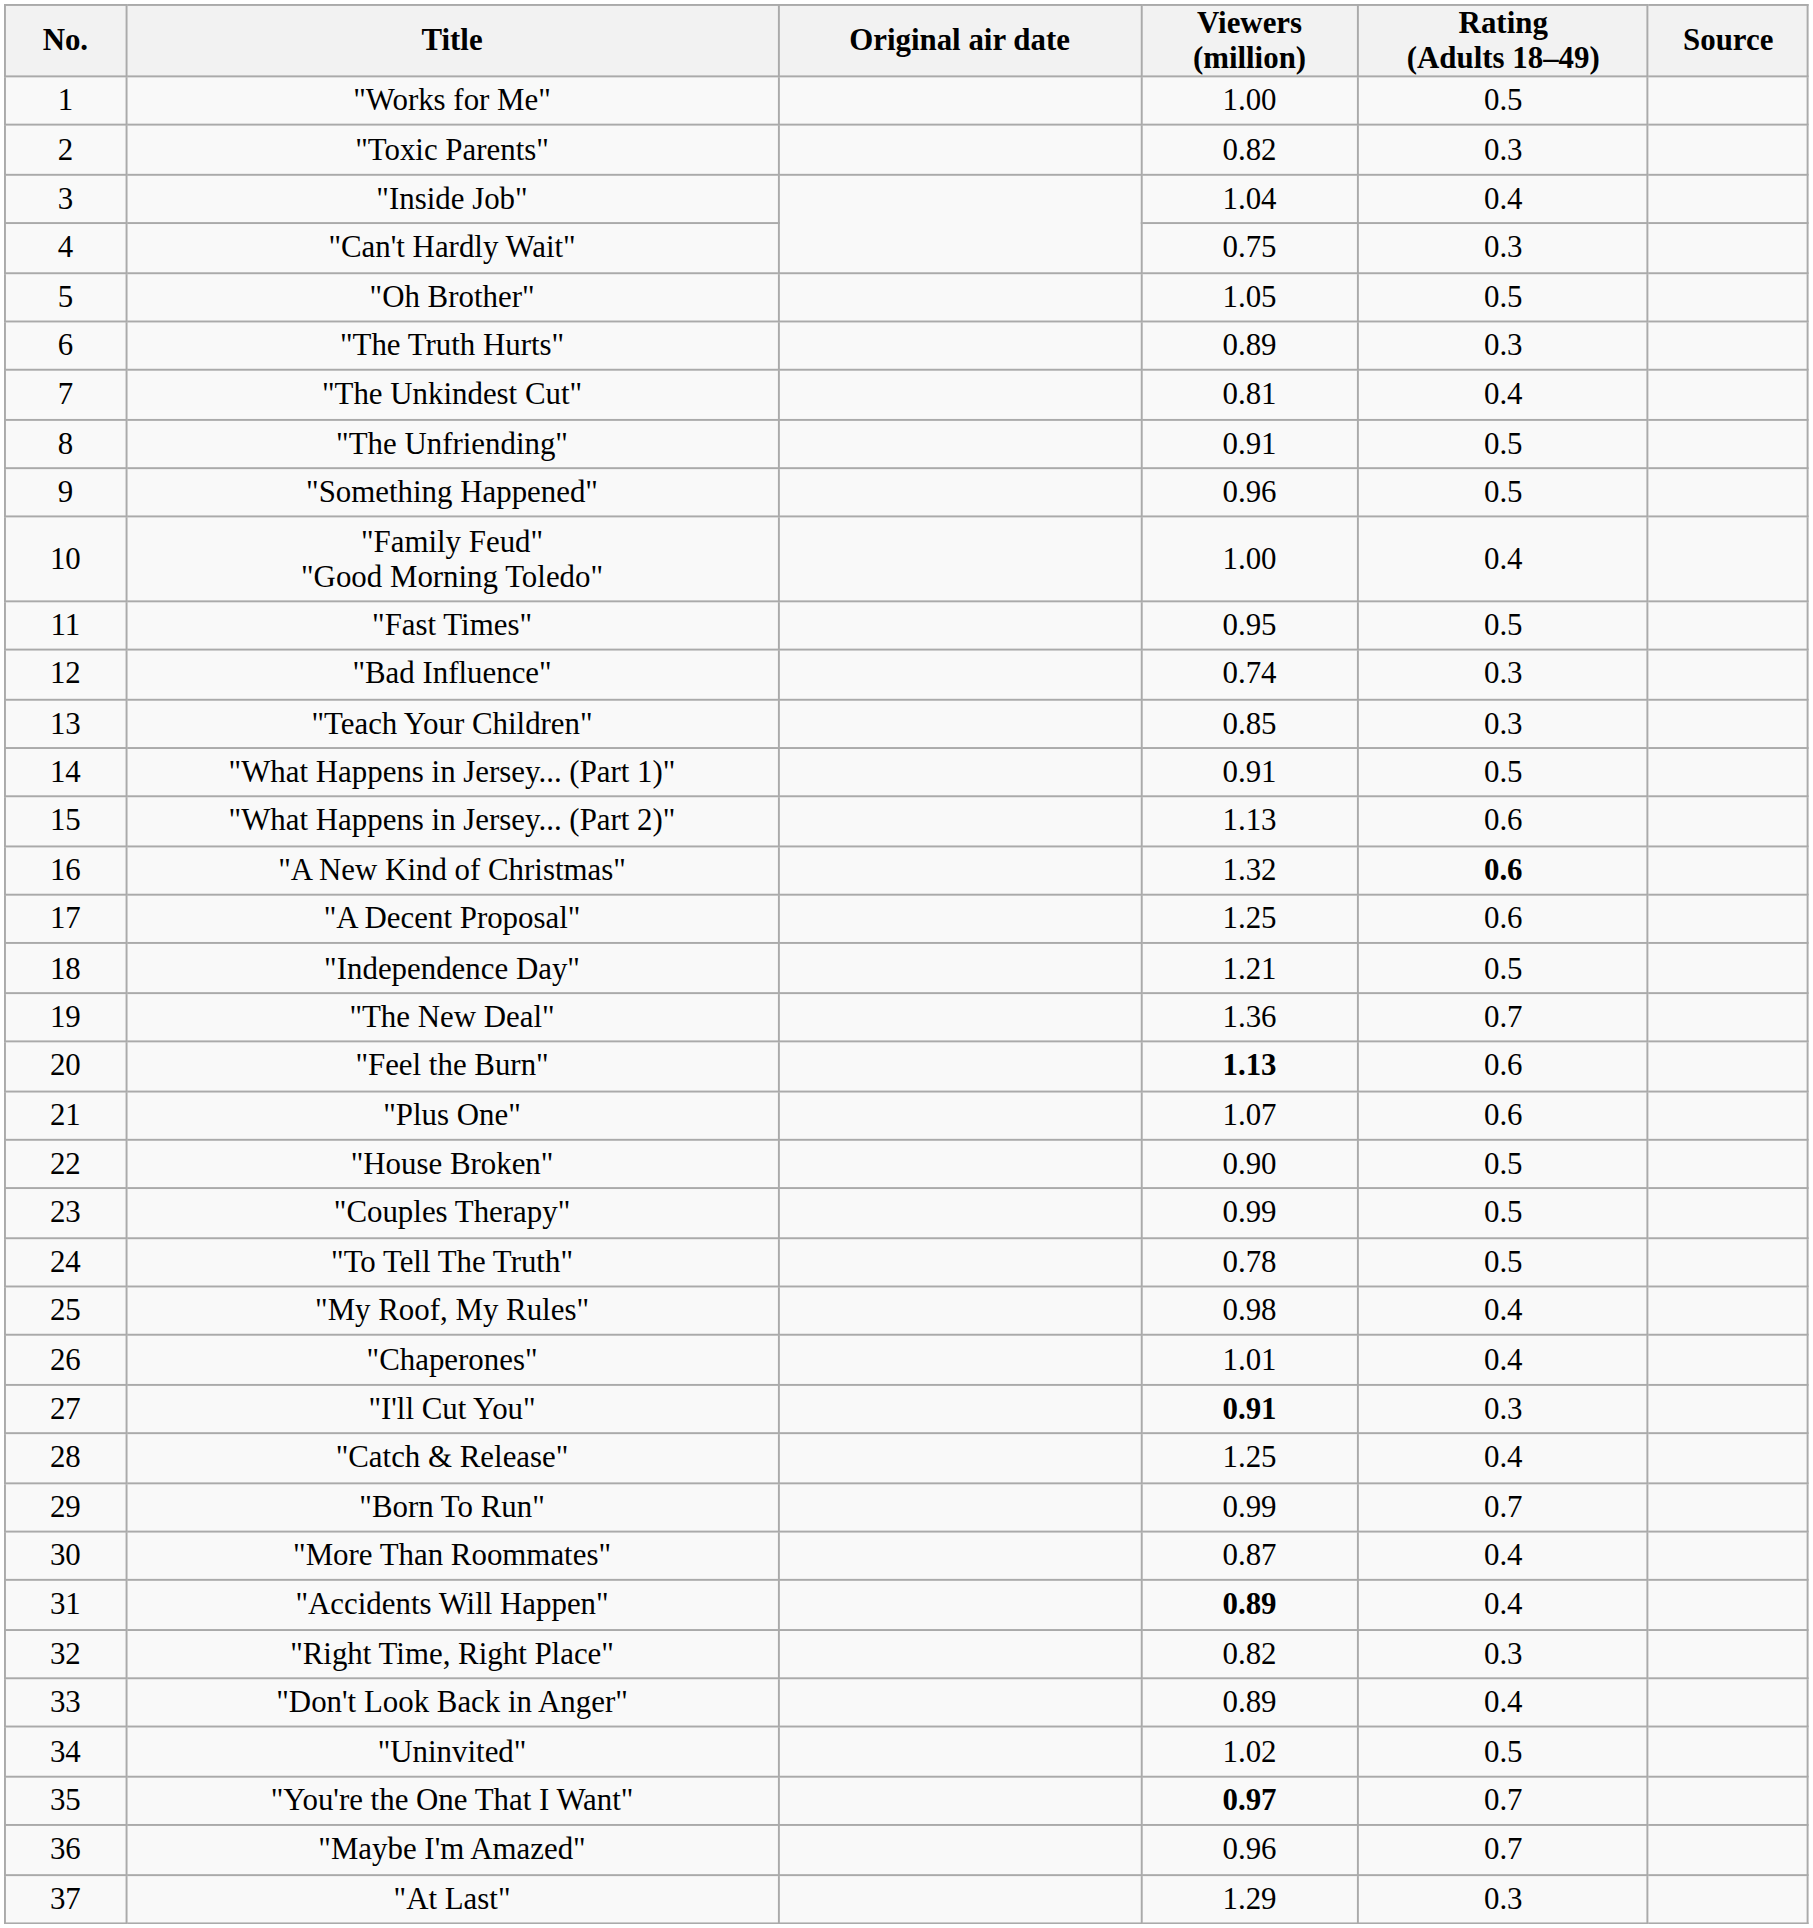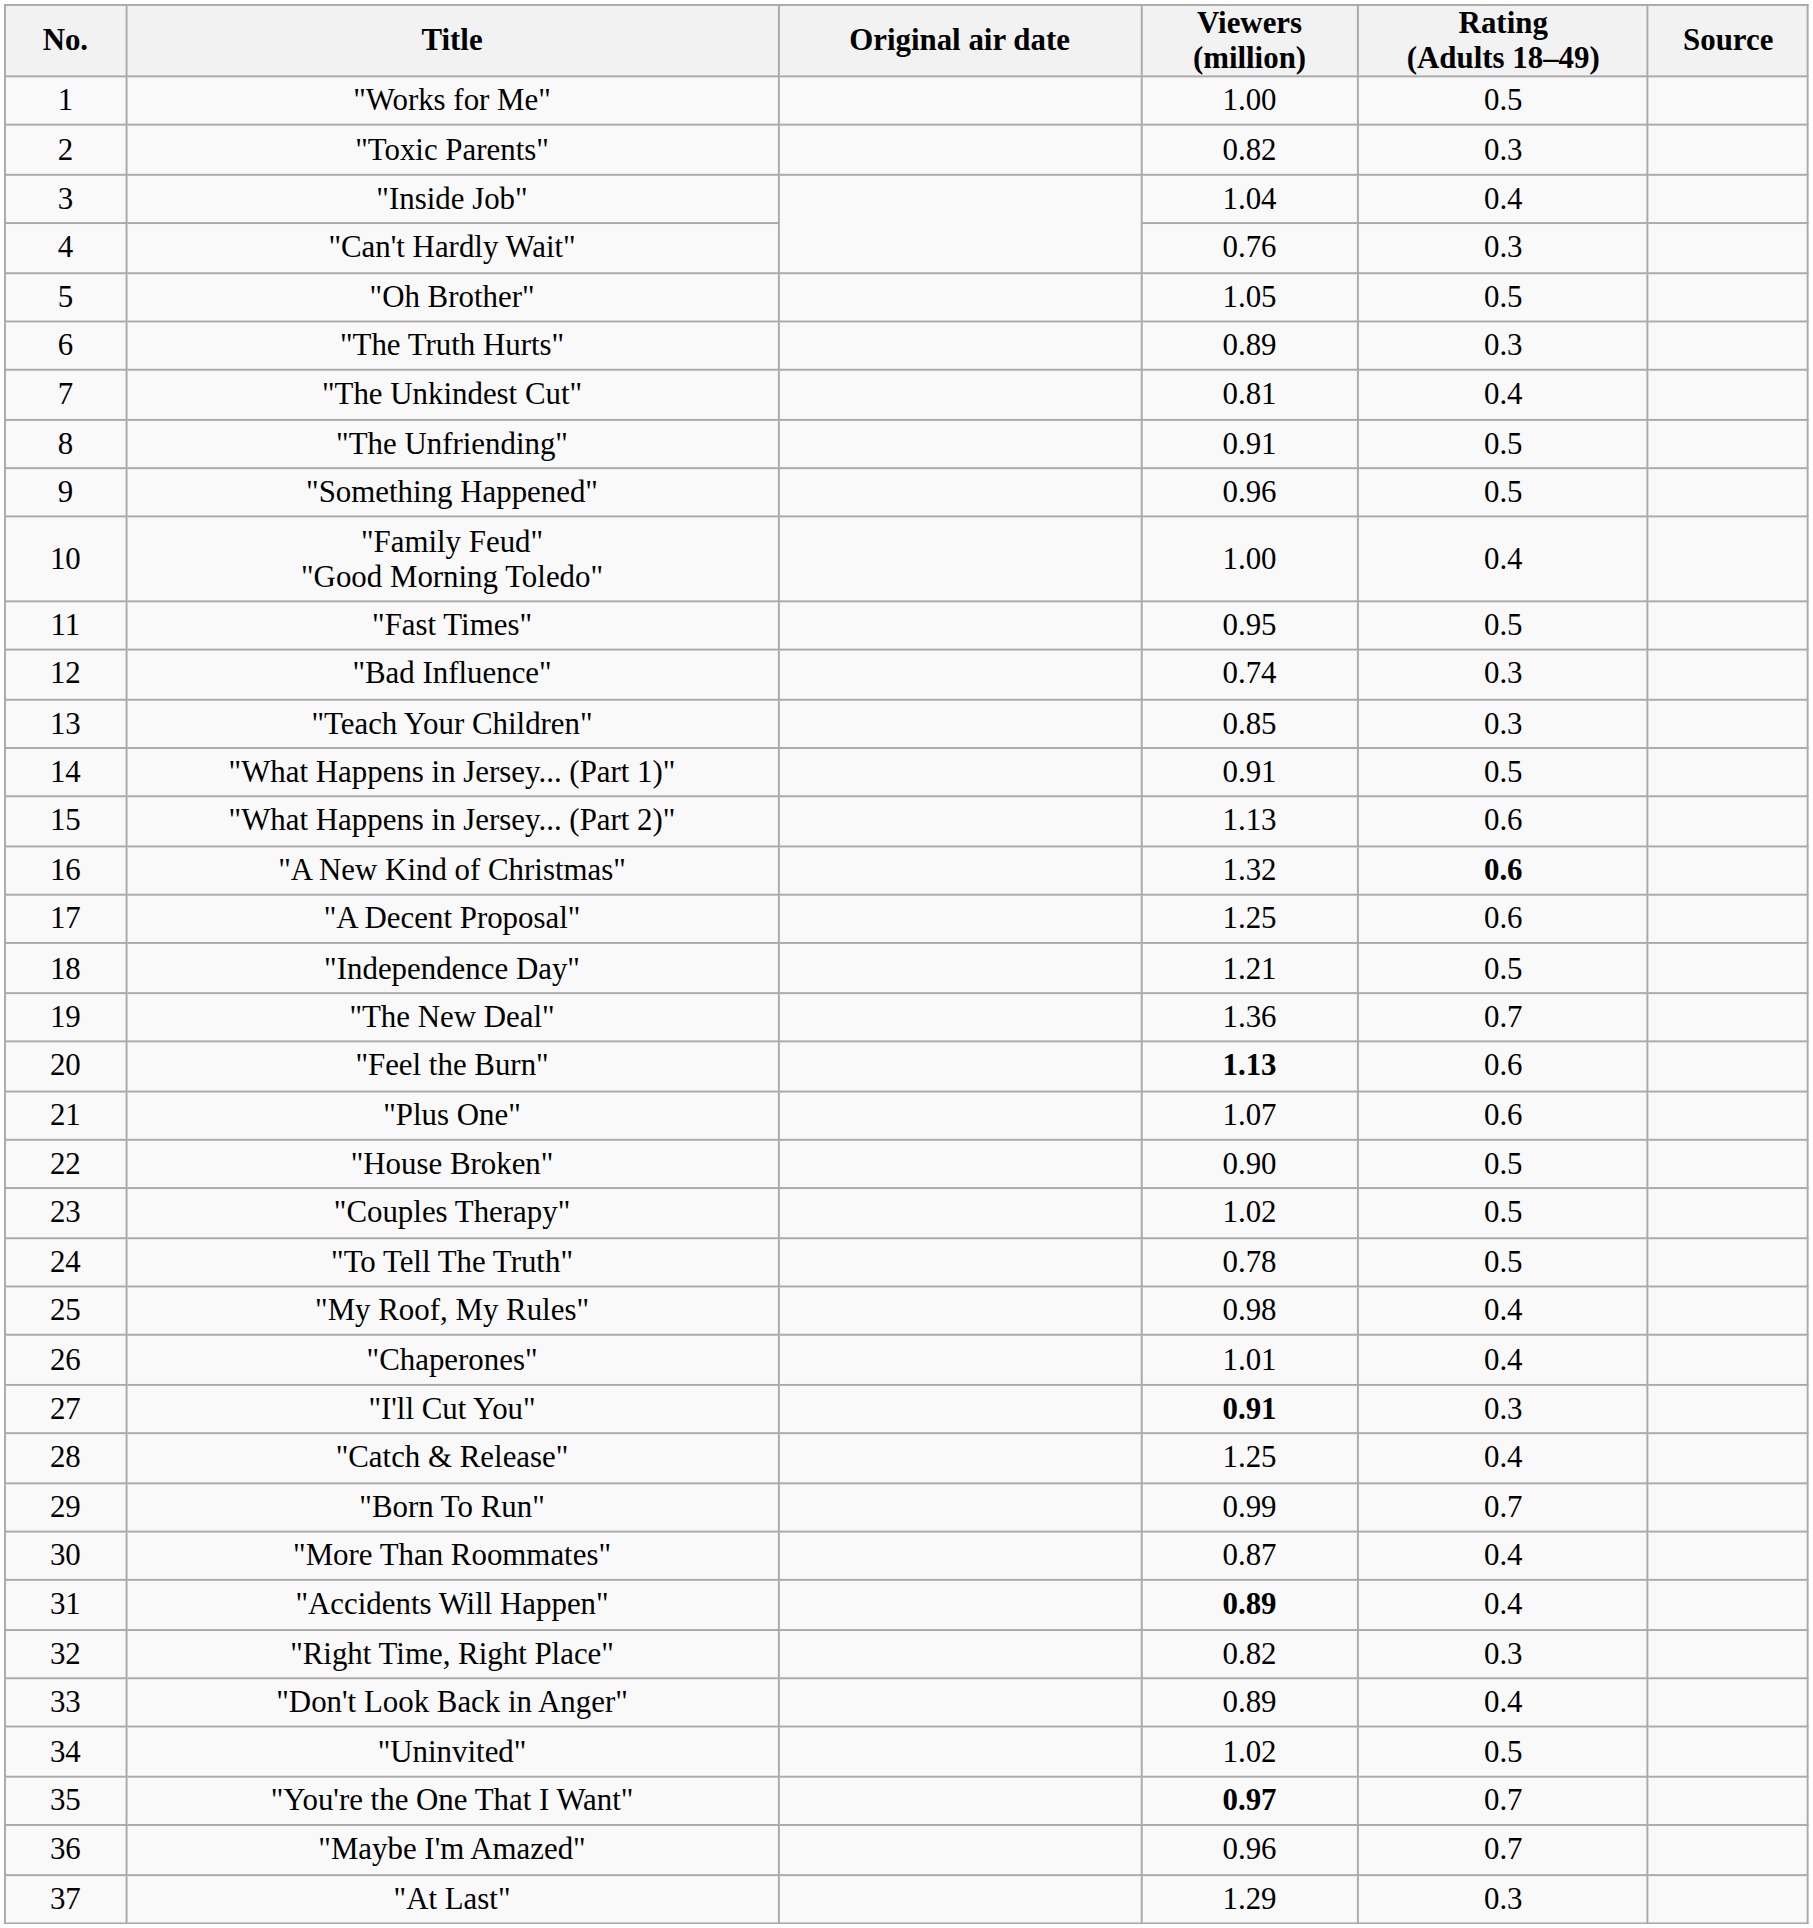 <table class="wikitable plainrowheaders" style="text-align:center; width:74%;">
 <tr>
 <th scope="col" style="padding:0 8px; width:5%;">No.</th>
 <th scope="col" style="padding:0 8px; width:27%;">Title</th>
 <th scope="col" style="padding:0 8px; width:15%;">Original air date</th>
 <th scope="col" style="padding:0 8px; width:9%;">Viewers<br>(million)</th>
 <th scope="col" style="padding:0 8px; width:12%;">Rating<br>(Adults 18–49)</th>
 <th scope="col" style="padding:0 8px; width:6%;">Source</th>
 </tr>
 <tr>
 <td scope="row">1</td>
 <td>"Works for Me"</td>
 <td></td>
 <td>1.00 </td>
 <td>0.5 </td>
 <td></td>
 </tr>
 <tr>
 <td scope="row">2</td>
 <td>"Toxic Parents"</td>
 <td></td>
 <td>0.82 </td>
 <td>0.3 </td>
 <td></td>
 </tr>
 <tr>
 <td scope="row">3</td>
 <td>"Inside Job"</td>
 <td rowspan="2"></td>
 <td>1.04 </td>
 <td>0.4 </td>
 <td></td>
 </tr>
 <tr>
 <td scope="row">4</td>
 <td>"Can't Hardly Wait"</td>
-<td>0.75 </td>
+<td>0.76 </td>
 <td>0.3 </td>
 <td></td>
 </tr>
 <tr>
 <td scope="row">5</td>
 <td>"Oh Brother"</td>
 <td></td>
 <td>1.05 </td>
 <td>0.5 </td>
 <td></td>
 </tr>
 <tr>
 <td scope="row">6</td>
 <td>"The Truth Hurts"</td>
 <td></td>
 <td>0.89 </td>
 <td>0.3 </td>
 <td></td>
 </tr>
 <tr>
 <td scope="row">7</td>
 <td>"The Unkindest Cut"</td>
 <td></td>
 <td>0.81 </td>
 <td>0.4 </td>
 <td></td>
 </tr>
 <tr>
 <td scope="row">8</td>
 <td>"The Unfriending"</td>
 <td></td>
 <td>0.91 </td>
 <td>0.5 </td>
 <td></td>
 </tr>
 <tr>
 <td scope="row">9</td>
 <td>"Something Happened"</td>
 <td></td>
 <td>0.96 </td>
 <td>0.5 </td>
 <td></td>
 </tr>
 <tr>
 <td scope="row">10</td>
 <td>"Family Feud"<br>"Good Morning Toledo"</td>
 <td></td>
 <td>1.00 </td>
 <td>0.4 </td>
 <td></td>
 </tr>
 <tr>
 <td scope="row">11</td>
 <td>"Fast Times"</td>
 <td></td>
 <td>0.95 </td>
 <td>0.5 </td>
 <td></td>
 </tr>
 <tr>
 <td scope="row">12</td>
 <td>"Bad Influence"</td>
 <td></td>
 <td>0.74 </td>
 <td>0.3 </td>
 <td></td>
 </tr>
 <tr>
 <td scope="row">13</td>
 <td>"Teach Your Children"</td>
 <td></td>
 <td>0.85 </td>
 <td>0.3 </td>
 <td></td>
 </tr>
 <tr>
 <td scope="row">14</td>
 <td>"What Happens in Jersey... (Part 1)"</td>
 <td></td>
 <td>0.91 </td>
 <td>0.5 </td>
 <td></td>
 </tr>
 <tr>
 <td scope="row">15</td>
 <td>"What Happens in Jersey... (Part 2)"</td>
 <td></td>
 <td>1.13 </td>
 <td>0.6 </td>
 <td></td>
 </tr>
 <tr>
 <td scope="row">16</td>
 <td>"A New Kind of Christmas"</td>
 <td></td>
 <td>1.32 </td>
 <td><strong>0.6 </strong></td>
 <td></td>
 </tr>
 <tr>
 <td scope="row">17</td>
 <td>"A Decent Proposal"</td>
 <td></td>
 <td>1.25 </td>
 <td>0.6 </td>
 <td></td>
 </tr>
 <tr>
 <td scope="row">18</td>
 <td>"Independence Day"</td>
 <td></td>
 <td>1.21 </td>
 <td>0.5 </td>
 <td></td>
 </tr>
 <tr>
 <td scope="row">19</td>
 <td>"The New Deal"</td>
 <td></td>
 <td>1.36 </td>
 <td>0.7 </td>
 <td></td>
 </tr>
 <tr>
 <td scope="row">20</td>
 <td>"Feel the Burn"</td>
 <td></td>
 <td><strong>1.13 </strong></td>
 <td>0.6 </td>
 <td></td>
 </tr>
 <tr>
 <td scope="row">21</td>
 <td>"Plus One"</td>
 <td></td>
 <td>1.07 </td>
 <td>0.6 </td>
 <td></td>
 </tr>
 <tr>
 <td scope="row">22</td>
 <td>"House Broken"</td>
 <td></td>
 <td>0.90 </td>
 <td>0.5 </td>
 <td></td>
 </tr>
 <tr>
 <td scope="row">23</td>
 <td>"Couples Therapy"</td>
 <td></td>
-<td>0.99 </td>
+<td>1.02 </td>
 <td>0.5 </td>
 <td></td>
 </tr>
 <tr>
 <td scope="row">24</td>
 <td>"To Tell The Truth"</td>
 <td></td>
 <td>0.78 </td>
 <td>0.5 </td>
 <td></td>
 </tr>
 <tr>
 <td scope="row">25</td>
 <td>"My Roof, My Rules"</td>
 <td></td>
 <td>0.98 </td>
 <td>0.4 </td>
 <td></td>
 </tr>
 <tr>
 <td scope="row">26</td>
 <td>"Chaperones"</td>
 <td></td>
 <td>1.01 </td>
 <td>0.4 </td>
 <td></td>
 </tr>
 <tr>
 <td scope="row">27</td>
 <td>"I'll Cut You"</td>
 <td></td>
 <td><strong>0.91 </strong></td>
 <td>0.3 </td>
 <td></td>
 </tr>
 <tr>
 <td scope="row">28</td>
 <td>"Catch & Release"</td>
 <td></td>
 <td>1.25 </td>
 <td>0.4 </td>
 <td></td>
 </tr>
 <tr>
 <td scope="row">29</td>
 <td>"Born To Run"</td>
 <td></td>
 <td>0.99 </td>
 <td>0.7 </td>
 <td></td>
 </tr>
 <tr>
 <td scope="row">30</td>
 <td>"More Than Roommates"</td>
 <td></td>
 <td>0.87 </td>
 <td>0.4 </td>
 <td></td>
 </tr>
 <tr>
 <td scope="row">31</td>
 <td>"Accidents Will Happen"</td>
 <td></td>
 <td><strong>0.89 </strong></td>
 <td>0.4 </td>
 <td></td>
 </tr>
 <tr>
 <td scope="row">32</td>
 <td>"Right Time, Right Place"</td>
 <td></td>
 <td>0.82 </td>
 <td>0.3 </td>
 <td></td>
 </tr>
 <tr>
 <td scope="row">33</td>
 <td>"Don't Look Back in Anger"</td>
 <td></td>
 <td>0.89 </td>
 <td>0.4 </td>
 <td></td>
 </tr>
 <tr>
 <td scope="row">34</td>
 <td>"Uninvited"</td>
 <td></td>
 <td>1.02 </td>
 <td>0.5 </td>
 <td></td>
 </tr>
 <tr>
 <td scope="row">35</td>
 <td>"You're the One That I Want"</td>
 <td></td>
 <td><strong>0.97 </strong></td>
 <td>0.7 </td>
 <td></td>
 </tr>
 <tr>
 <td scope="row">36</td>
 <td>"Maybe I'm Amazed"</td>
 <td></td>
 <td>0.96 </td>
 <td>0.7 </td>
 <td></td>
 </tr>
 <tr>
 <td scope="row">37</td>
 <td>"At Last"</td>
 <td></td>
 <td>1.29 </td>
 <td>0.3 </td>
 <td></td>
 </tr>
 </table>
